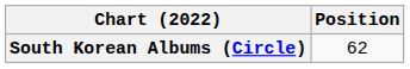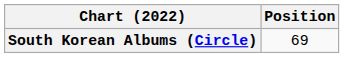 <table class="wikitable plainrowheaders" style="text-align:center">
 <tr>
 <th scope="col">Chart (2022)</th>
 <th scope="col">Position</th>
 </tr>
 <tr>
 <th scope="row">South Korean Albums (<a href='#'>Circle</a>)</th>
-<td>62</td>
+<td>69</td>
 </tr>
 </table>
